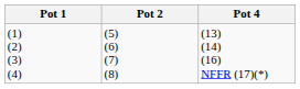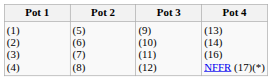 <table class="wikitable" style="width=60%">
 <tr>
 <th width=25%>Pot 1</th>
 <th width=25%>Pot 2</th>
+<th width=25%>Pot 3</th>
 <th width=25%>Pot 4</th>
 </tr>
 <tr>
 <td> (1)<br> (2)<br> (3)<br> (4)</td>
 <td> (5)<br> (6)<br> (7)<br> (8)</td>
+<td> (9)<br> (10)<br> (11)<br> (12)</td>
 <td> (13)<br> (14)<br> (16)<br> <a href='#'>NFFR</a> (17)(*)</td>
 </tr>
 </table>
